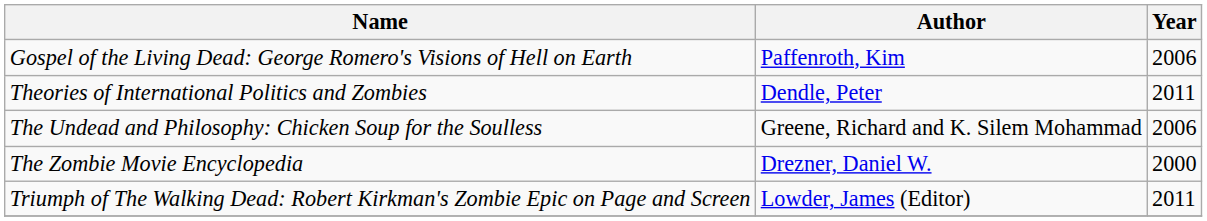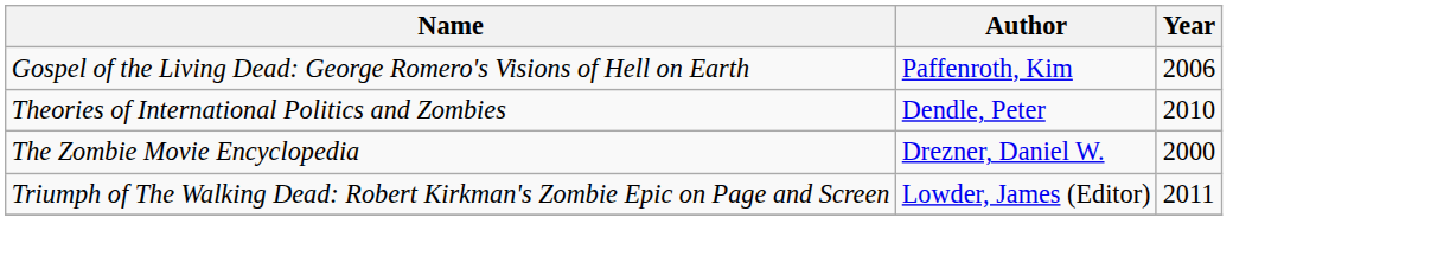 <table class="wikitable sortable">
 <tr>
 <th>Name</th>
 <th>Author</th>
 <th>Year</th>
 </tr>
 <tr>
 <td><em>Gospel of the Living Dead: George Romero's Visions of Hell on Earth</em></td>
 <td><a href='#'>Paffenroth, Kim</a></td>
 <td>2006</td>
 </tr>
 <tr>
 <td><em>Theories of International Politics and Zombies</em></td>
 <td><a href='#'>Dendle, Peter</a></td>
-<td>2011</td>
-</tr>
-<tr>
-<td><em>The Undead and Philosophy: Chicken Soup for the Soulless</em></td>
-<td>Greene, Richard and K. Silem Mohammad</td>
-<td>2006</td>
+<td>2010</td>
 </tr>
 <tr>
 <td><em>The Zombie Movie Encyclopedia</em></td>
 <td><a href='#'>Drezner, Daniel W.</a></td>
 <td>2000</td>
 </tr>
 <tr>
 <td><em>Triumph of The Walking Dead: Robert Kirkman's Zombie Epic on Page and Screen</em></td>
 <td><a href='#'>Lowder, James</a> (Editor)</td>
 <td>2011</td>
 </tr>
 <tr>
 </tr>
 </table>
